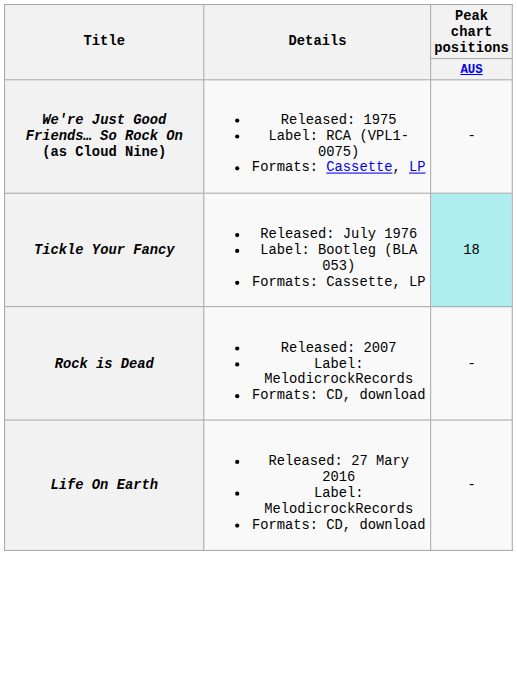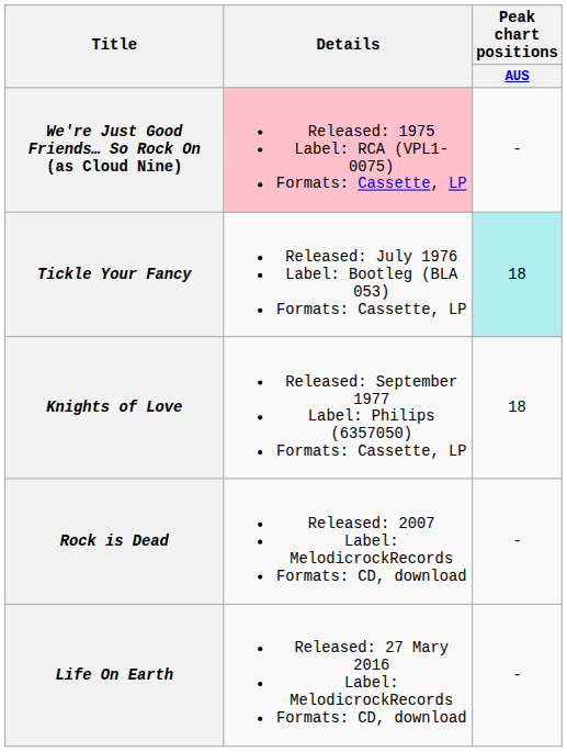 <table class="wikitable plainrowheaders" style="text-align:center;" border="1">
 <tr>
 <th scope="col" rowspan="2" style="width:14em;">Title</th>
 <th scope="col" rowspan="2" style="width:16em;">Details</th>
 <th scope="col" colspan="1">Peak chart positions</th>
 </tr>
 <tr>
 <th scope="col" style="width:3em;font-size:90%;"><a href='#'>AUS</a><br></th>
 </tr>
 <tr>
 <th scope="row"><em>We're Just Good Friends… So Rock On</em> <br> (as Cloud Nine)</th>
-<td><br><ul><li>Released: 1975</li><li>Label: RCA (VPL1-0075)</li><li>Formats: <a href='#'>Cassette</a>, <a href='#'>LP</a></li></ul></td>
+<td style="background: pink;"><br><ul><li>Released: 1975</li><li>Label: RCA (VPL1-0075)</li><li>Formats: <a href='#'>Cassette</a>, <a href='#'>LP</a></li></ul></td>
 <td align="center">-</td>
 </tr>
 <tr>
 <th scope="row"><em>Tickle Your Fancy</em></th>
 <td><br><ul><li>Released: July 1976</li><li>Label: Bootleg (BLA 053)</li><li>Formats: Cassette, LP</li></ul></td>
 <td align="center" style="background: paleturquoise;">18</td>
+</tr>
+<tr>
+<th scope="row"><em>Knights of Love</em></th>
+<td><br><ul><li>Released: September 1977</li><li>Label: Philips (6357050)</li><li>Formats: Cassette, LP</li></ul></td>
+<td align="center">18</td>
 </tr>
 <tr>
 <th scope="row"><em>Rock is Dead</em></th>
 <td><br><ul><li>Released: 2007</li><li>Label: MelodicrockRecords</li><li>Formats: CD, download</li></ul></td>
 <td align="center">-</td>
 </tr>
 <tr>
 <th scope="row"><em>Life On Earth</em></th>
 <td><br><ul><li>Released: 27 Mary 2016</li><li>Label: MelodicrockRecords</li><li>Formats: CD, download</li></ul></td>
 <td align="center">-</td>
 </tr>
 </table>
